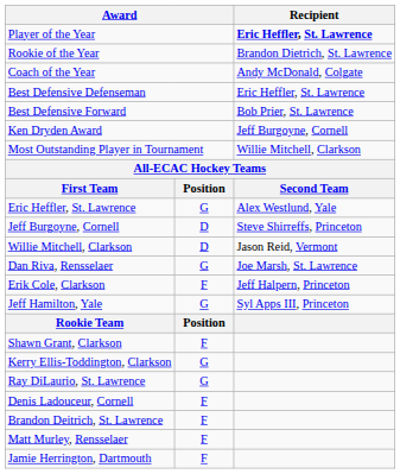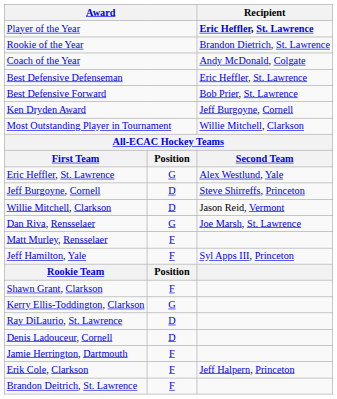 <table class="wikitable">
 <tr>
 <th colspan=2><a href='#'>Award</a></th>
 <th>Recipient</th>
 </tr>
 <tr>
 <td colspan=2><a href='#'>Player of the Year</a></td>
 <td><strong><a href='#'>Eric Heffler</a>, <a href='#'>St. Lawrence</a></strong></td>
 </tr>
 <tr>
 <td colspan=2><a href='#'>Rookie of the Year</a></td>
 <td><a href='#'>Brandon Dietrich</a>, <a href='#'>St. Lawrence</a></td>
 </tr>
 <tr>
 <td colspan=2><a href='#'>Coach of the Year</a></td>
 <td><a href='#'>Andy McDonald</a>, <a href='#'>Colgate</a></td>
 </tr>
 <tr>
 <td colspan=2><a href='#'>Best Defensive Defenseman</a></td>
 <td><a href='#'>Eric Heffler</a>, <a href='#'>St. Lawrence</a></td>
 </tr>
 <tr>
 <td colspan=2><a href='#'>Best Defensive Forward</a></td>
 <td><a href='#'>Bob Prier</a>, <a href='#'>St. Lawrence</a></td>
 </tr>
 <tr>
 <td colspan=2><a href='#'>Ken Dryden Award</a></td>
 <td><a href='#'>Jeff Burgoyne</a>, <a href='#'>Cornell</a></td>
 </tr>
 <tr>
 <td colspan=2><a href='#'>Most Outstanding Player in Tournament</a></td>
 <td><a href='#'>Willie Mitchell</a>, <a href='#'>Clarkson</a></td>
 </tr>
 <tr>
 <th colspan=3><a href='#'>All-ECAC Hockey Teams</a></th>
 </tr>
 <tr>
 <th><a href='#'>First Team</a></th>
 <th>  Position  </th>
 <th><a href='#'>Second Team</a></th>
 </tr>
 <tr>
 <td><a href='#'>Eric Heffler</a>, <a href='#'>St. Lawrence</a></td>
 <td align=center><a href='#'>G</a></td>
 <td><a href='#'>Alex Westlund</a>, <a href='#'>Yale</a></td>
 </tr>
 <tr>
 <td><a href='#'>Jeff Burgoyne</a>, <a href='#'>Cornell</a></td>
 <td align=center><a href='#'>D</a></td>
 <td><a href='#'>Steve Shirreffs</a>, <a href='#'>Princeton</a></td>
 </tr>
 <tr>
 <td><a href='#'>Willie Mitchell</a>, <a href='#'>Clarkson</a></td>
 <td align=center><a href='#'>D</a></td>
 <td>Jason Reid, <a href='#'>Vermont</a></td>
 </tr>
 <tr>
 <td><a href='#'>Dan Riva</a>, <a href='#'>Rensselaer</a></td>
 <td align=center><a href='#'>G</a></td>
 <td><a href='#'>Joe Marsh</a>, <a href='#'>St. Lawrence</a></td>
 </tr>
 <tr>
-<td><a href='#'>Erik Cole</a>, <a href='#'>Clarkson</a></td>
+<td><a href='#'>Matt Murley</a>, <a href='#'>Rensselaer</a></td>
 <td align=center><a href='#'>F</a></td>
-<td><a href='#'>Jeff Halpern</a>, <a href='#'>Princeton</a></td>
+<td></td>
 </tr>
 <tr>
 <td><a href='#'>Jeff Hamilton</a>, <a href='#'>Yale</a></td>
-<td align=center><a href='#'>G</a></td>
+<td align=center><a href='#'>F</a></td>
 <td><a href='#'>Syl Apps III</a>, <a href='#'>Princeton</a></td>
 </tr>
 <tr>
 <th><a href='#'>Rookie Team</a></th>
 <th>  Position  </th>
 <th></th>
 </tr>
 <tr>
 <td><a href='#'>Shawn Grant</a>, <a href='#'>Clarkson</a></td>
 <td align=center><a href='#'>F</a></td>
 <td></td>
 </tr>
 <tr>
 <td><a href='#'>Kerry Ellis-Toddington</a>, <a href='#'>Clarkson</a></td>
 <td align=center><a href='#'>G</a></td>
 <td></td>
 </tr>
 <tr>
 <td><a href='#'>Ray DiLaurio</a>, <a href='#'>St. Lawrence</a></td>
-<td align=center><a href='#'>G</a></td>
+<td align=center><a href='#'>D</a></td>
 <td></td>
 </tr>
 <tr>
 <td><a href='#'>Denis Ladouceur</a>, <a href='#'>Cornell</a></td>
-<td align=center><a href='#'>F</a></td>
-<td></td>
-</tr>
-<tr>
-<td><a href='#'>Brandon Deitrich</a>, <a href='#'>St. Lawrence</a></td>
-<td align=center><a href='#'>F</a></td>
-<td></td>
-</tr>
-<tr>
-<td><a href='#'>Matt Murley</a>, <a href='#'>Rensselaer</a></td>
-<td align=center><a href='#'>F</a></td>
+<td align=center><a href='#'>D</a></td>
 <td></td>
 </tr>
 <tr>
 <td><a href='#'>Jamie Herrington</a>, <a href='#'>Dartmouth</a></td>
 <td align=center><a href='#'>F</a></td>
 <td></td>
 </tr>
+<tr>
+<td><a href='#'>Erik Cole</a>, <a href='#'>Clarkson</a></td>
+<td align=center><a href='#'>F</a></td>
+<td><a href='#'>Jeff Halpern</a>, <a href='#'>Princeton</a></td>
+</tr>
+<tr>
+<td><a href='#'>Brandon Deitrich</a>, <a href='#'>St. Lawrence</a></td>
+<td align=center><a href='#'>F</a></td>
+<td></td>
+</tr>
 </table>
